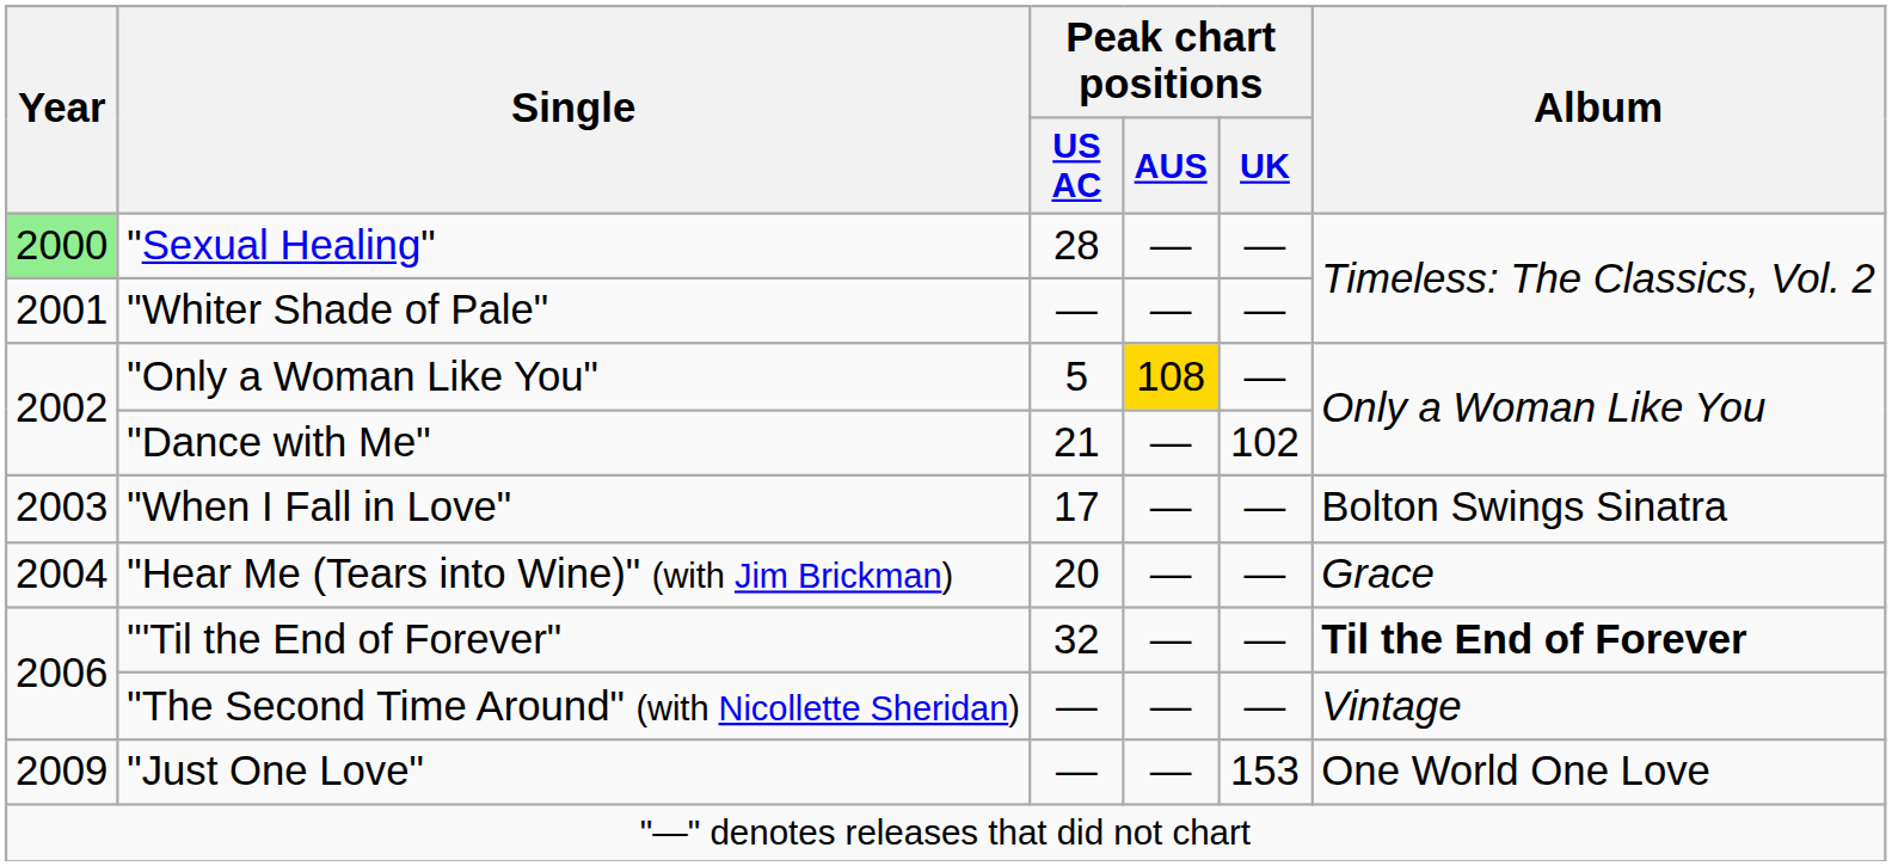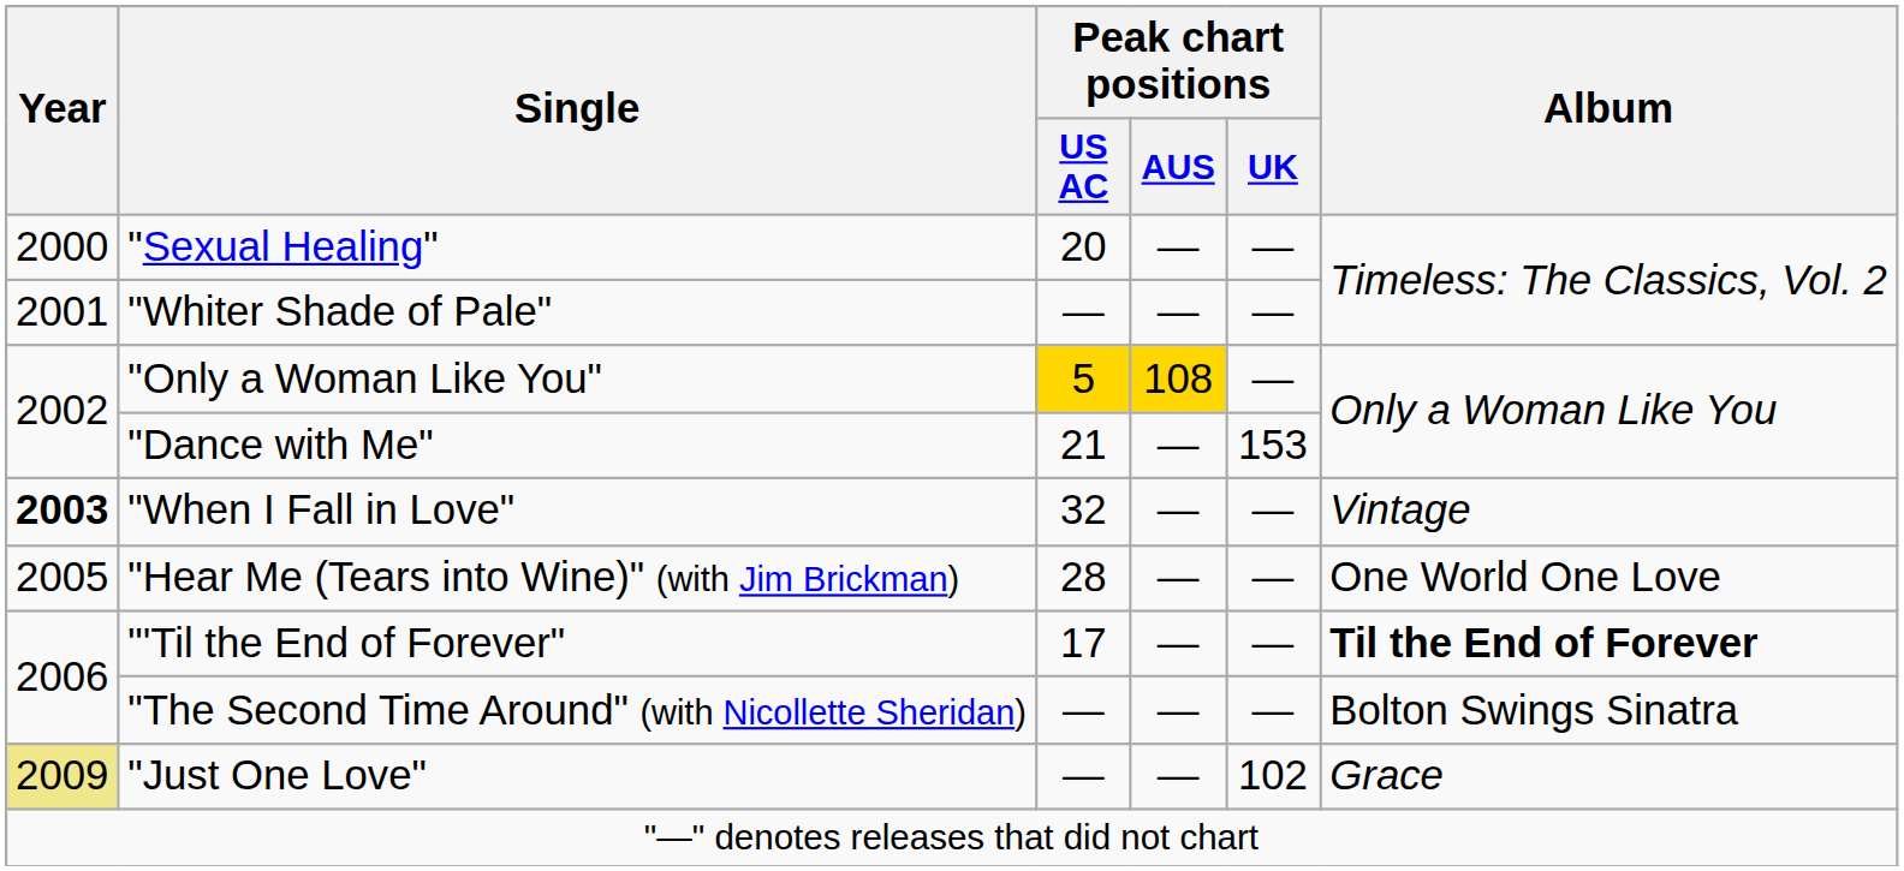 <table class="wikitable" style="text-align:center;">
 <tr>
 <th rowspan="2">Year</th>
 <th rowspan="2">Single</th>
 <th colspan="3">Peak chart positions</th>
 <th rowspan="2">Album</th>
 </tr>
 <tr style="font-size:smaller;">
 <th width="30"><a href='#'>US AC</a><br></th>
 <th width="30"><a href='#'>AUS</a><br></th>
 <th width="30"><a href='#'>UK</a><br></th>
 </tr>
 <tr>
-<td style="background: lightgreen;">2000</td>
+<td>2000</td>
 <td align="left">"<a href='#'>Sexual Healing</a>"</td>
-<td>28</td>
+<td>20</td>
 <td>—</td>
 <td>—</td>
 <td align="left" rowspan="2"><em>Timeless: The Classics, Vol. 2</em></td>
 </tr>
 <tr>
 <td>2001</td>
 <td align="left">"Whiter Shade of Pale"</td>
 <td>—</td>
 <td>—</td>
 <td>—</td>
 </tr>
 <tr>
 <td rowspan="2">2002</td>
 <td align="left">"Only a Woman Like You"</td>
-<td>5</td>
+<td style="background: gold;">5</td>
 <td style="background: gold;">108</td>
 <td>—</td>
 <td align="left" rowspan="2"><em>Only a Woman Like You</em></td>
 </tr>
 <tr>
 <td align="left">"Dance with Me"</td>
 <td>21</td>
 <td>—</td>
-<td>102</td>
+<td>153</td>
 </tr>
 <tr>
-<td>2003</td>
+<td><strong>2003</strong></td>
 <td align="left">"When I Fall in Love"</td>
-<td>17</td>
+<td>32</td>
 <td>—</td>
 <td>—</td>
-<td align="left"></em>Bolton Swings Sinatra<em></td>
+<td align="left"><em>Vintage</em></td>
 </tr>
 <tr>
-<td>2004</td>
+<td>2005</td>
 <td align="left">"Hear Me (Tears into Wine)" <small>(with <a href='#'>Jim Brickman</a>)</small></td>
-<td>20</td>
+<td>28</td>
 <td>—</td>
 <td>—</td>
-<td align="left"><em>Grace</em></td>
+<td align="left"></em>One World One Love<em></td>
 </tr>
 <tr>
 <td rowspan="2">2006</td>
 <td align="left">"'Til the End of Forever"</td>
-<td>32</td>
+<td>17</td>
 <td>—</td>
 <td>—</td>
 <td align="left"><strong>Til the End of Forever<em></td>
 </tr>
 <tr>
 <td align="left">"The Second Time Around" <small>(with <a href='#'>Nicollette Sheridan</a>)</small></td>
 <td>—</td>
 <td>—</td>
 <td>—</td>
-<td align="left"><em>Vintage</em></td>
+<td align="left"></em>Bolton Swings Sinatra<em></td>
 </tr>
 <tr>
-<td>2009</td>
+<td style="background: khaki;">2009</td>
 <td align="left">"Just One Love"</td>
 <td>—</td>
 <td>—</td>
-<td>153</td>
-<td align="left"></em>One World One Love<em></td>
+<td>102</td>
+<td align="left"><em>Grace</em></td>
 </tr>
 <tr>
 <td colspan="20" style="font-size:85%">"—" denotes releases that did not chart</td>
 </tr>
 </table>
